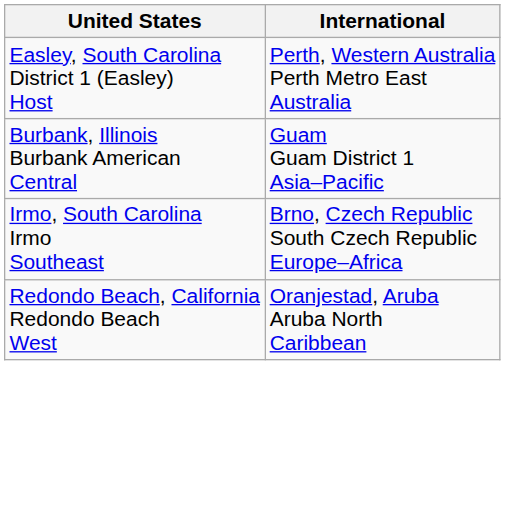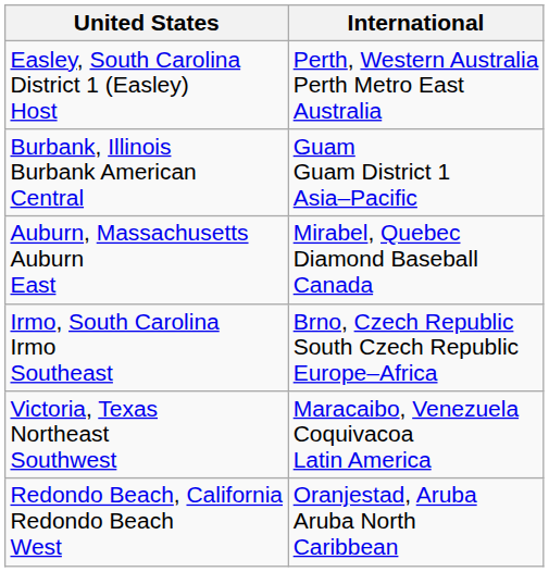 <table class="wikitable">
 <tr>
 <th>United States</th>
 <th>International</th>
 </tr>
 <tr>
 <td> <a href='#'>Easley</a>, <a href='#'>South Carolina</a><br>District 1 (Easley)<br><a href='#'>Host</a></td>
 <td>  <a href='#'>Perth</a>, <a href='#'>Western Australia</a><br>Perth Metro East<br><a href='#'>Australia</a></td>
 </tr>
 <tr>
 <td> <a href='#'>Burbank</a>, <a href='#'>Illinois</a><br>Burbank American<br><a href='#'>Central</a></td>
 <td> <a href='#'>Guam</a><br>Guam District 1<br><a href='#'>Asia–Pacific</a></td>
 </tr>
 <tr>
+<td> <a href='#'>Auburn</a>, <a href='#'>Massachusetts</a><br>Auburn<br><a href='#'>East</a></td>
+<td>  <a href='#'>Mirabel</a>, <a href='#'>Quebec</a><br>Diamond Baseball<br><a href='#'>Canada</a></td>
+</tr>
+<tr>
 <td> <a href='#'>Irmo</a>, <a href='#'>South Carolina</a><br>Irmo<br><a href='#'>Southeast</a></td>
 <td> <a href='#'>Brno</a>, <a href='#'>Czech Republic</a><br>South Czech Republic<br><a href='#'>Europe–Africa</a></td>
+</tr>
+<tr>
+<td> <a href='#'>Victoria</a>, <a href='#'>Texas</a><br>Northeast<br><a href='#'>Southwest</a></td>
+<td> <a href='#'>Maracaibo</a>, <a href='#'>Venezuela</a><br>Coquivacoa<br><a href='#'>Latin America</a></td>
 </tr>
 <tr>
 <td> <a href='#'>Redondo Beach</a>, <a href='#'>California</a><br>Redondo Beach<br><a href='#'>West</a></td>
 <td> <a href='#'>Oranjestad</a>, <a href='#'>Aruba</a><br>Aruba North<br><a href='#'>Caribbean</a></td>
 </tr>
 </table>
